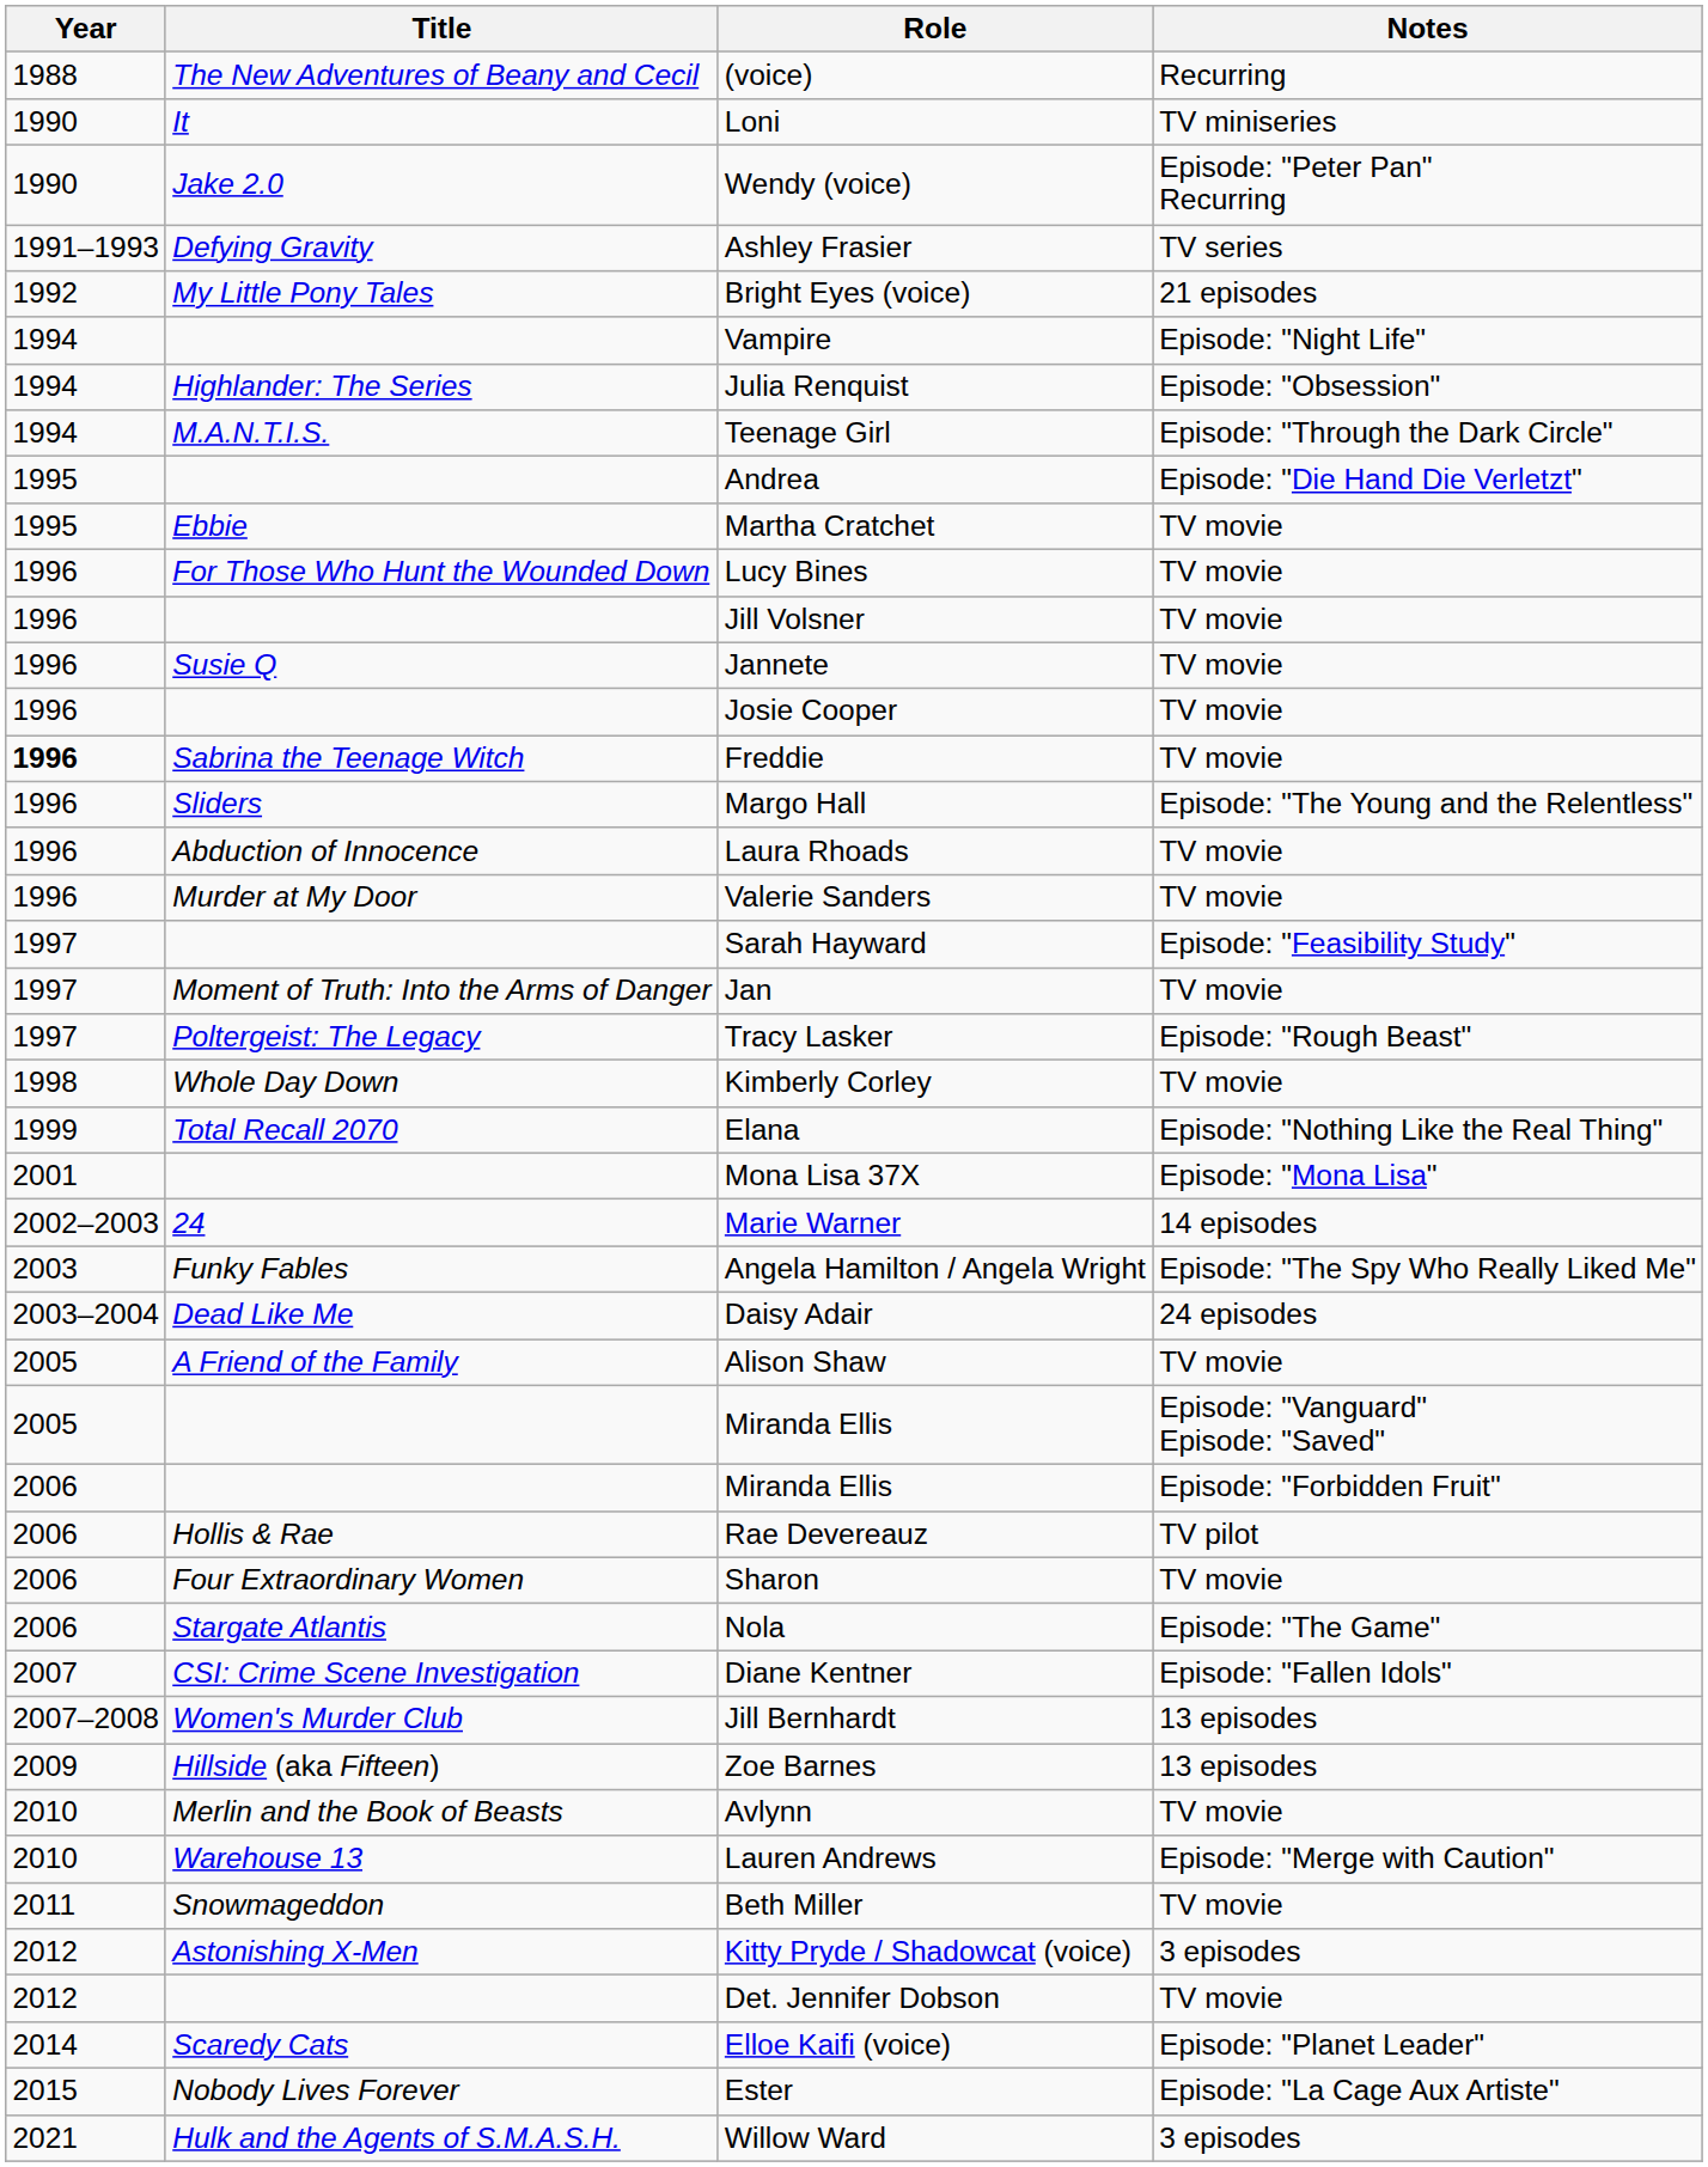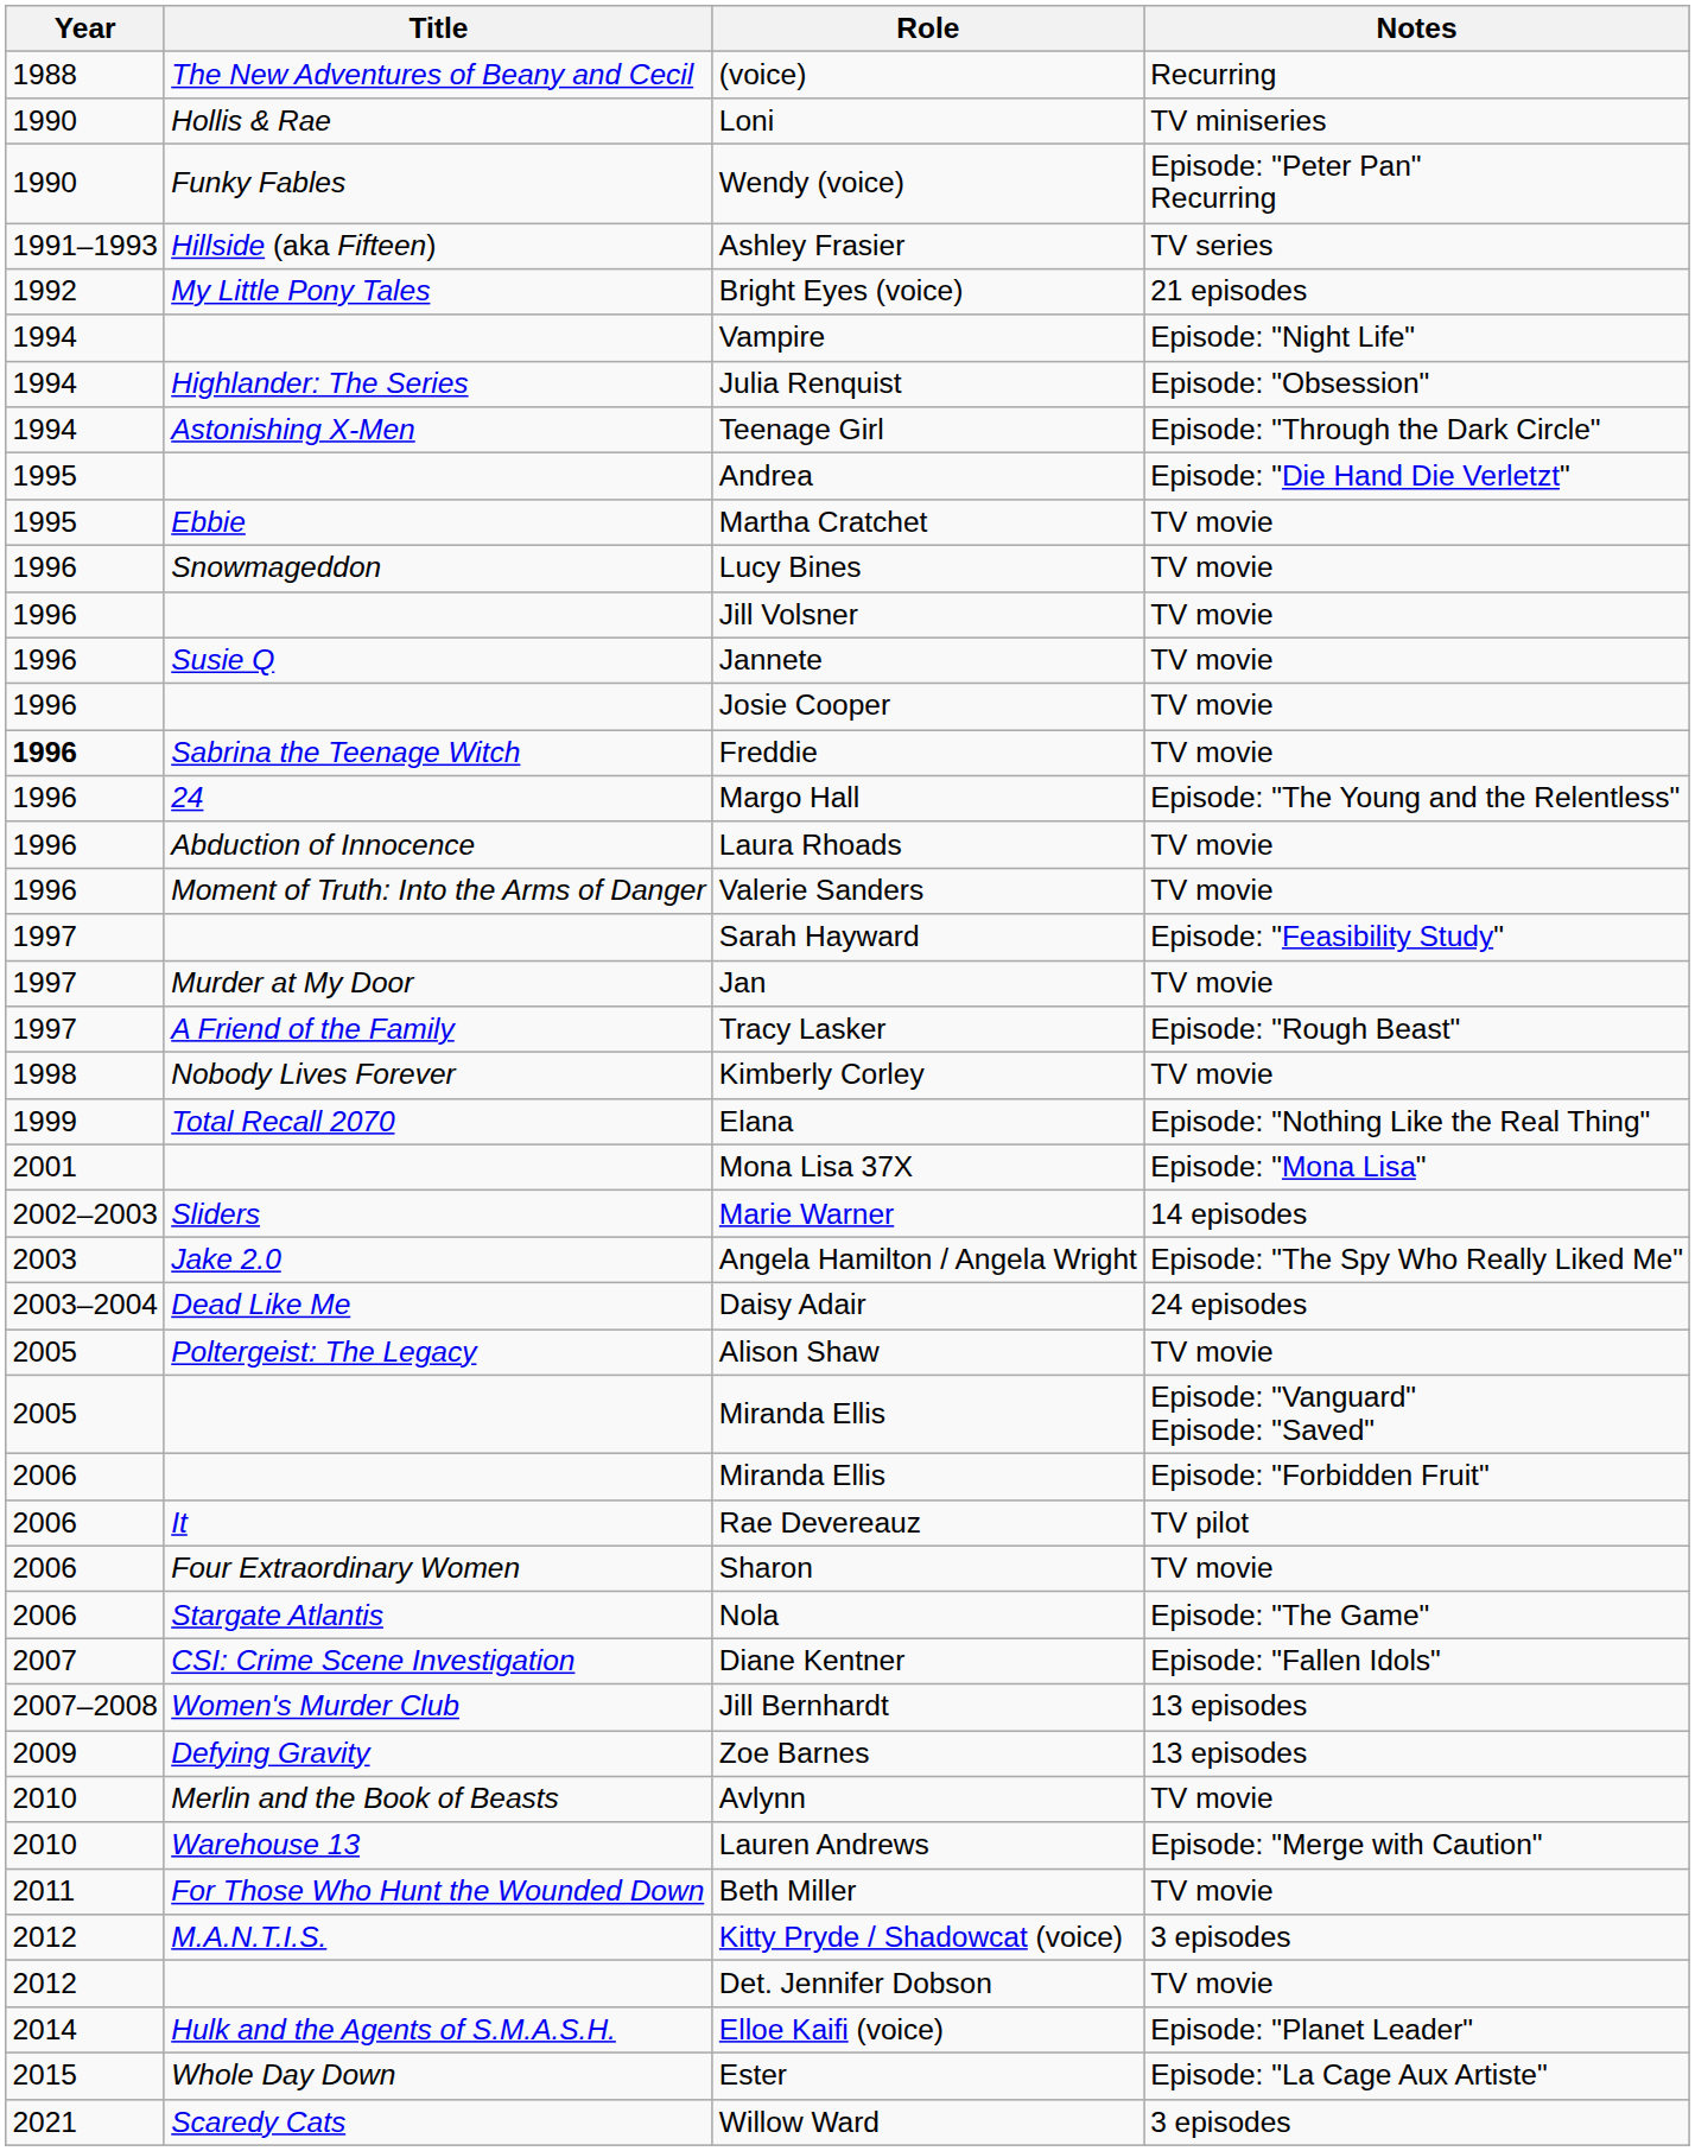 <table class="wikitable sortable">
 <tr>
 <th>Year</th>
 <th>Title</th>
 <th>Role</th>
 <th class="unsortable">Notes</th>
 </tr>
 <tr>
 <td>1988</td>
 <td data-sort-value="New Adventures of Beany and Cecil, The"><em><a href='#'>The New Adventures of Beany and Cecil</a></em></td>
 <td>(voice)</td>
 <td>Recurring</td>
 </tr>
 <tr>
 <td>1990</td>
-<td><em><a href='#'>It</a></em></td>
+<td><em>Hollis & Rae</em></td>
 <td>Loni</td>
 <td>TV miniseries</td>
 </tr>
 <tr>
 <td>1990</td>
-<td><em><a href='#'>Jake 2.0</a></em></td>
+<td><em>Funky Fables</em></td>
 <td>Wendy (voice)</td>
 <td>Episode: "Peter Pan"<br>Recurring</td>
 </tr>
 <tr>
 <td>1991–1993</td>
-<td><em><a href='#'>Defying Gravity</a></em></td>
+<td><em><a href='#'>Hillside</a></em> (aka <em>Fifteen</em>)</td>
 <td>Ashley Frasier</td>
 <td>TV series</td>
 </tr>
 <tr>
 <td>1992</td>
 <td><em><a href='#'>My Little Pony Tales</a></em></td>
 <td>Bright Eyes (voice)</td>
 <td>21 episodes</td>
 </tr>
 <tr>
 <td>1994</td>
 <td><em></em></td>
 <td>Vampire</td>
 <td>Episode: "Night Life"</td>
 </tr>
 <tr>
 <td>1994</td>
 <td><em><a href='#'>Highlander: The Series</a></em></td>
 <td>Julia Renquist</td>
 <td>Episode: "Obsession"</td>
 </tr>
 <tr>
 <td>1994</td>
-<td><em><a href='#'>M.A.N.T.I.S.</a></em></td>
+<td><em><a href='#'>Astonishing X-Men</a></em></td>
 <td>Teenage Girl</td>
 <td>Episode: "Through the Dark Circle"</td>
 </tr>
 <tr>
 <td>1995</td>
 <td><em></em></td>
 <td>Andrea</td>
 <td>Episode: "<a href='#'>Die Hand Die Verletzt</a>"</td>
 </tr>
 <tr>
 <td>1995</td>
 <td><em><a href='#'>Ebbie</a></em></td>
 <td>Martha Cratchet</td>
 <td>TV movie</td>
 </tr>
 <tr>
 <td>1996</td>
-<td><em><a href='#'>For Those Who Hunt the Wounded Down</a></em></td>
+<td><em>Snowmageddon</em></td>
 <td>Lucy Bines</td>
 <td>TV movie</td>
 </tr>
 <tr>
 <td>1996</td>
 <td><em></em></td>
 <td>Jill Volsner</td>
 <td>TV movie</td>
 </tr>
 <tr>
 <td>1996</td>
 <td><em><a href='#'>Susie Q</a></em></td>
 <td>Jannete</td>
 <td>TV movie</td>
 </tr>
 <tr>
 <td>1996</td>
 <td><em></em></td>
 <td>Josie Cooper</td>
 <td>TV movie</td>
 </tr>
 <tr>
 <td><strong>1996</strong></td>
 <td><em><a href='#'>Sabrina the Teenage Witch</a></em></td>
 <td>Freddie</td>
 <td>TV movie</td>
 </tr>
 <tr>
 <td>1996</td>
-<td><em><a href='#'>Sliders</a></em></td>
+<td><em><a href='#'>24</a></em></td>
 <td>Margo Hall</td>
 <td>Episode: "The Young and the Relentless"</td>
 </tr>
 <tr>
 <td>1996</td>
 <td><em>Abduction of Innocence</em></td>
 <td>Laura Rhoads</td>
 <td>TV movie</td>
 </tr>
 <tr>
 <td>1996</td>
-<td><em>Murder at My Door</em></td>
+<td><em>Moment of Truth: Into the Arms of Danger</em></td>
 <td>Valerie Sanders</td>
 <td>TV movie</td>
 </tr>
 <tr>
 <td>1997</td>
 <td><em></em></td>
 <td>Sarah Hayward</td>
 <td>Episode: "<a href='#'>Feasibility Study</a>"</td>
 </tr>
 <tr>
 <td>1997</td>
-<td><em>Moment of Truth: Into the Arms of Danger</em></td>
+<td><em>Murder at My Door</em></td>
 <td>Jan</td>
 <td>TV movie</td>
 </tr>
 <tr>
 <td>1997</td>
-<td><em><a href='#'>Poltergeist: The Legacy</a></em></td>
+<td data-sort-value="Friend of the Family, A"><em><a href='#'>A Friend of the Family</a></em></td>
 <td>Tracy Lasker</td>
 <td>Episode: "Rough Beast"</td>
 </tr>
 <tr>
 <td>1998</td>
-<td><em>Whole Day Down</em></td>
+<td><em>Nobody Lives Forever</em></td>
 <td>Kimberly Corley</td>
 <td>TV movie</td>
 </tr>
 <tr>
 <td>1999</td>
 <td><em><a href='#'>Total Recall 2070</a></em></td>
 <td>Elana</td>
 <td>Episode: "Nothing Like the Real Thing"</td>
 </tr>
 <tr>
 <td>2001</td>
 <td><em></em></td>
 <td>Mona Lisa 37X</td>
 <td>Episode: "<a href='#'>Mona Lisa</a>"</td>
 </tr>
 <tr>
 <td>2002–2003</td>
-<td><em><a href='#'>24</a></em></td>
+<td><em><a href='#'>Sliders</a></em></td>
 <td><a href='#'>Marie Warner</a></td>
 <td>14 episodes</td>
 </tr>
 <tr>
 <td>2003</td>
-<td><em>Funky Fables</em></td>
+<td><em><a href='#'>Jake 2.0</a></em></td>
 <td>Angela Hamilton / Angela Wright</td>
 <td>Episode: "The Spy Who Really Liked Me"</td>
 </tr>
 <tr>
 <td>2003–2004</td>
 <td><em><a href='#'>Dead Like Me</a></em></td>
 <td>Daisy Adair</td>
 <td>24 episodes</td>
 </tr>
 <tr>
 <td>2005</td>
-<td data-sort-value="Friend of the Family, A"><em><a href='#'>A Friend of the Family</a></em></td>
+<td><em><a href='#'>Poltergeist: The Legacy</a></em></td>
 <td>Alison Shaw</td>
 <td>TV movie</td>
 </tr>
 <tr>
 <td>2005</td>
 <td><em></em></td>
 <td>Miranda Ellis</td>
 <td>Episode: "Vanguard"<br>Episode: "Saved"</td>
 </tr>
 <tr>
 <td>2006</td>
 <td><em></em></td>
 <td>Miranda Ellis</td>
 <td>Episode: "Forbidden Fruit"</td>
 </tr>
 <tr>
 <td>2006</td>
-<td><em>Hollis & Rae</em></td>
+<td><em><a href='#'>It</a></em></td>
 <td>Rae Devereauz</td>
 <td>TV pilot</td>
 </tr>
 <tr>
 <td>2006</td>
 <td><em>Four Extraordinary Women</em></td>
 <td>Sharon</td>
 <td>TV movie</td>
 </tr>
 <tr>
 <td>2006</td>
 <td><em><a href='#'>Stargate Atlantis</a></em></td>
 <td>Nola</td>
 <td>Episode: "The Game"</td>
 </tr>
 <tr>
 <td>2007</td>
 <td><em><a href='#'>CSI: Crime Scene Investigation</a></em></td>
 <td>Diane Kentner</td>
 <td>Episode: "Fallen Idols"</td>
 </tr>
 <tr>
 <td>2007–2008</td>
 <td><em><a href='#'>Women's Murder Club</a></em></td>
 <td>Jill Bernhardt</td>
 <td>13 episodes</td>
 </tr>
 <tr>
 <td>2009</td>
-<td><em><a href='#'>Hillside</a></em> (aka <em>Fifteen</em>)</td>
+<td><em><a href='#'>Defying Gravity</a></em></td>
 <td>Zoe Barnes</td>
 <td>13 episodes</td>
 </tr>
 <tr>
 <td>2010</td>
 <td><em>Merlin and the Book of Beasts</em></td>
 <td>Avlynn</td>
 <td>TV movie</td>
 </tr>
 <tr>
 <td>2010</td>
 <td><em><a href='#'>Warehouse 13</a></em></td>
 <td>Lauren Andrews</td>
 <td>Episode: "Merge with Caution"</td>
 </tr>
 <tr>
 <td>2011</td>
-<td><em>Snowmageddon</em></td>
+<td><em><a href='#'>For Those Who Hunt the Wounded Down</a></em></td>
 <td>Beth Miller</td>
 <td>TV movie</td>
 </tr>
 <tr>
 <td>2012</td>
-<td><em><a href='#'>Astonishing X-Men</a></em></td>
+<td><em><a href='#'>M.A.N.T.I.S.</a></em></td>
 <td><a href='#'>Kitty Pryde / Shadowcat</a> (voice)</td>
 <td>3 episodes</td>
 </tr>
 <tr>
 <td>2012</td>
 <td><em></em></td>
 <td>Det. Jennifer Dobson</td>
 <td>TV movie</td>
 </tr>
 <tr>
 <td>2014</td>
-<td><em><a href='#'>Scaredy Cats</a></em></td>
+<td><em><a href='#'>Hulk and the Agents of S.M.A.S.H.</a></em></td>
 <td><a href='#'>Elloe Kaifi</a> (voice)</td>
 <td>Episode: "Planet Leader"</td>
 </tr>
 <tr>
 <td>2015</td>
-<td><em>Nobody Lives Forever</em></td>
+<td><em>Whole Day Down</em></td>
 <td>Ester</td>
 <td>Episode: "La Cage Aux Artiste"</td>
 </tr>
 <tr>
 <td>2021</td>
-<td><em><a href='#'>Hulk and the Agents of S.M.A.S.H.</a></em></td>
+<td><em><a href='#'>Scaredy Cats</a></em></td>
 <td>Willow Ward</td>
 <td>3 episodes</td>
 </tr>
 </table>
